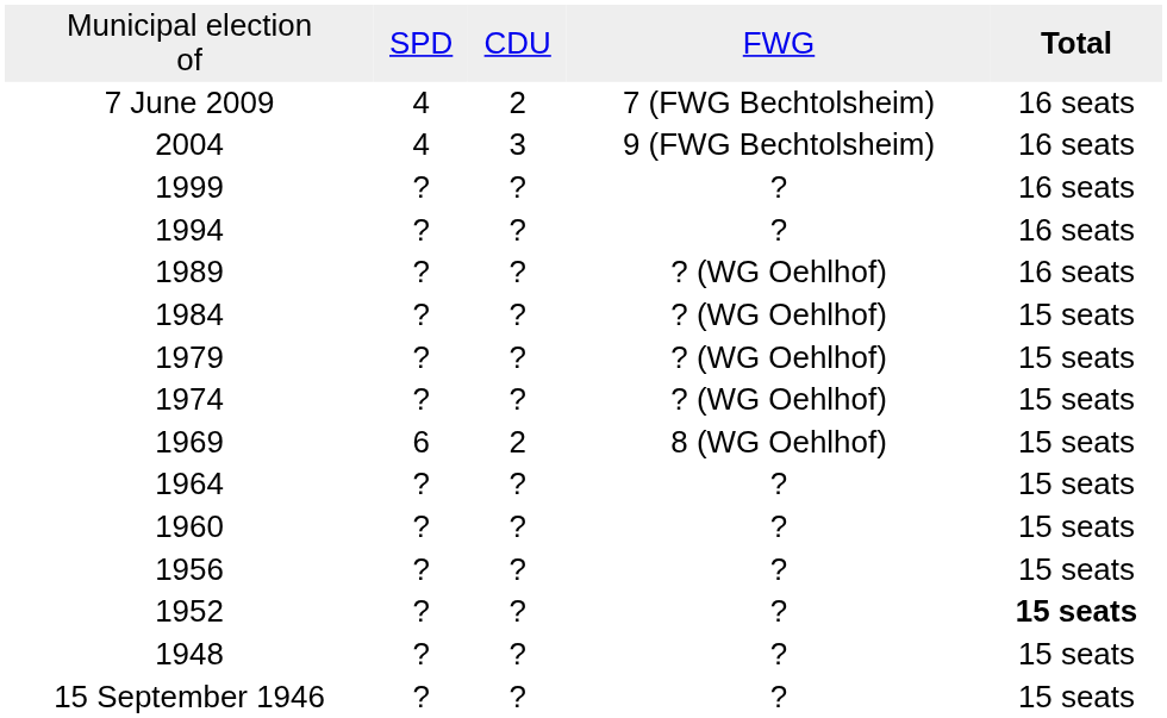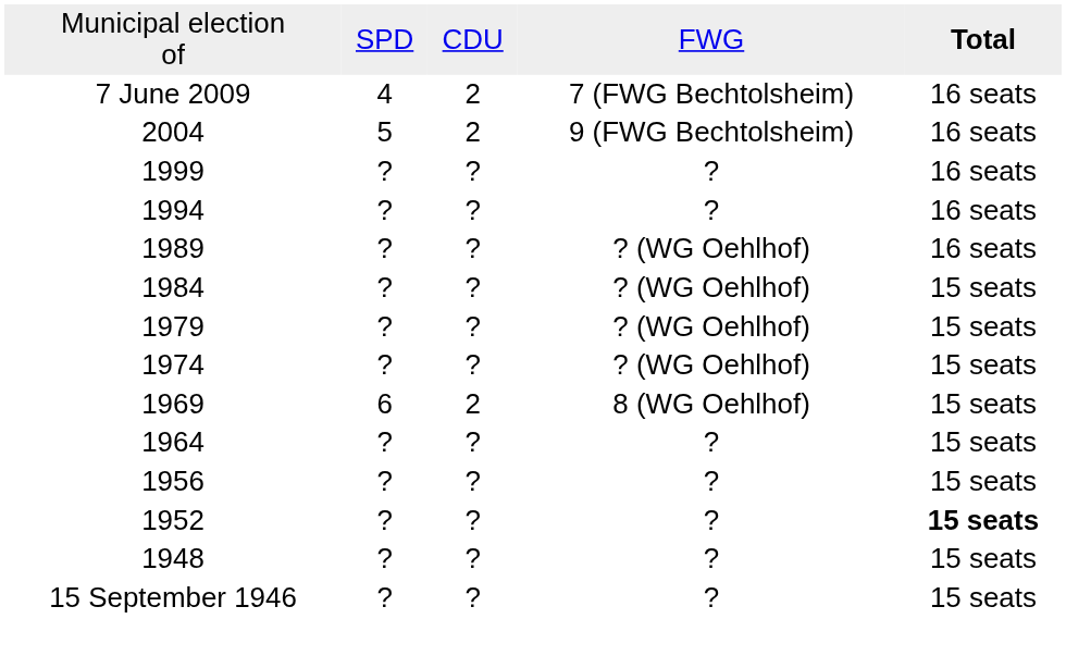 <table border="0" cellpadding="2" cellspacing="0" width="600">
 <tr bgcolor="#eeeeee" align="center">
 <td>Municipal election<br>of</td>
 <td><a href='#'>SPD</a></td>
 <td><a href='#'>CDU</a></td>
 <td><a href='#'>FWG</a></td>
 <td><strong>Total</strong></td>
 </tr>
 <tr align="center">
 <td>7 June 2009</td>
 <td>4</td>
 <td>2</td>
 <td>7 (FWG Bechtolsheim)</td>
 <td>16 seats</td>
 </tr>
 <tr align="center">
 <td>2004</td>
-<td>4</td>
-<td>3</td>
+<td>5</td>
+<td>2</td>
 <td>9 (FWG Bechtolsheim)</td>
 <td>16 seats</td>
 </tr>
 <tr align="center">
 <td>1999</td>
 <td>?</td>
 <td>?</td>
 <td>?</td>
 <td>16 seats</td>
 </tr>
 <tr align="center">
 <td>1994</td>
 <td>?</td>
 <td>?</td>
 <td>?</td>
 <td>16 seats</td>
 </tr>
 <tr align="center">
 <td>1989</td>
 <td>?</td>
 <td>?</td>
 <td>? (WG Oehlhof)</td>
 <td>16 seats</td>
 </tr>
 <tr align="center">
 <td>1984</td>
 <td>?</td>
 <td>?</td>
 <td>? (WG Oehlhof)</td>
 <td>15 seats</td>
 </tr>
 <tr align="center">
 <td>1979</td>
 <td>?</td>
 <td>?</td>
 <td>? (WG Oehlhof)</td>
 <td>15 seats</td>
 </tr>
 <tr align="center">
 <td>1974</td>
 <td>?</td>
 <td>?</td>
 <td>? (WG Oehlhof)</td>
 <td>15 seats</td>
 </tr>
 <tr align="center">
 <td>1969</td>
 <td>6</td>
 <td>2</td>
 <td>8 (WG Oehlhof)</td>
 <td>15 seats</td>
 </tr>
 <tr align="center">
 <td>1964</td>
 <td>?</td>
 <td>?</td>
 <td>?</td>
 <td>15 seats</td>
 </tr>
 <tr align="center">
-<td>1960</td>
-<td>?</td>
-<td>?</td>
-<td>?</td>
-<td>15 seats</td>
-</tr>
-<tr align="center">
 <td>1956</td>
 <td>?</td>
 <td>?</td>
 <td>?</td>
 <td>15 seats</td>
 </tr>
 <tr align="center">
 <td>1952</td>
 <td>?</td>
 <td>?</td>
 <td>?</td>
 <td><strong>15 seats</strong></td>
 </tr>
 <tr align="center">
 <td>1948</td>
 <td>?</td>
 <td>?</td>
 <td>?</td>
 <td>15 seats</td>
 </tr>
 <tr align="center">
 <td>15 September 1946</td>
 <td>?</td>
 <td>?</td>
 <td>?</td>
 <td>15 seats</td>
 </tr>
 </table>
